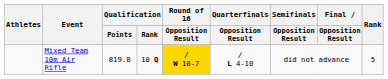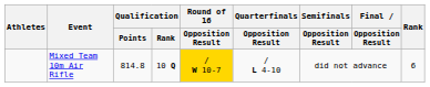 <table class="wikitable" style="font-size:90%;">
 <tr>
 <th rowspan=2>Athletes</th>
 <th rowspan=2>Event</th>
 <th colspan=2>Qualification</th>
 <th>Round of 16</th>
 <th>Quarterfinals</th>
 <th>Semifinals</th>
 <th>Final / </th>
 <th rowspan=2>Rank</th>
 </tr>
 <tr style="font-size:95%">
 <th>Points</th>
 <th>Rank</th>
 <th>Opposition<br>Result</th>
 <th>Opposition<br>Result</th>
 <th>Opposition<br>Result</th>
 <th>Opposition<br>Result</th>
 </tr>
 <tr align=center>
 <td align=left> <br> </td>
 <td align=left><a href='#'>Mixed Team 10m Air Rifle</a></td>
-<td>819.8</td>
+<td>814.8</td>
 <td>10 <strong>Q</strong></td>
 <td style="background: gold;"> /  <br> <strong>W</strong> 10-7</td>
 <td> /  <br> <strong>L</strong> 4-10</td>
 <td colspan=2>did not advance</td>
-<td>5</td>
+<td>6</td>
 </tr>
 </table>
